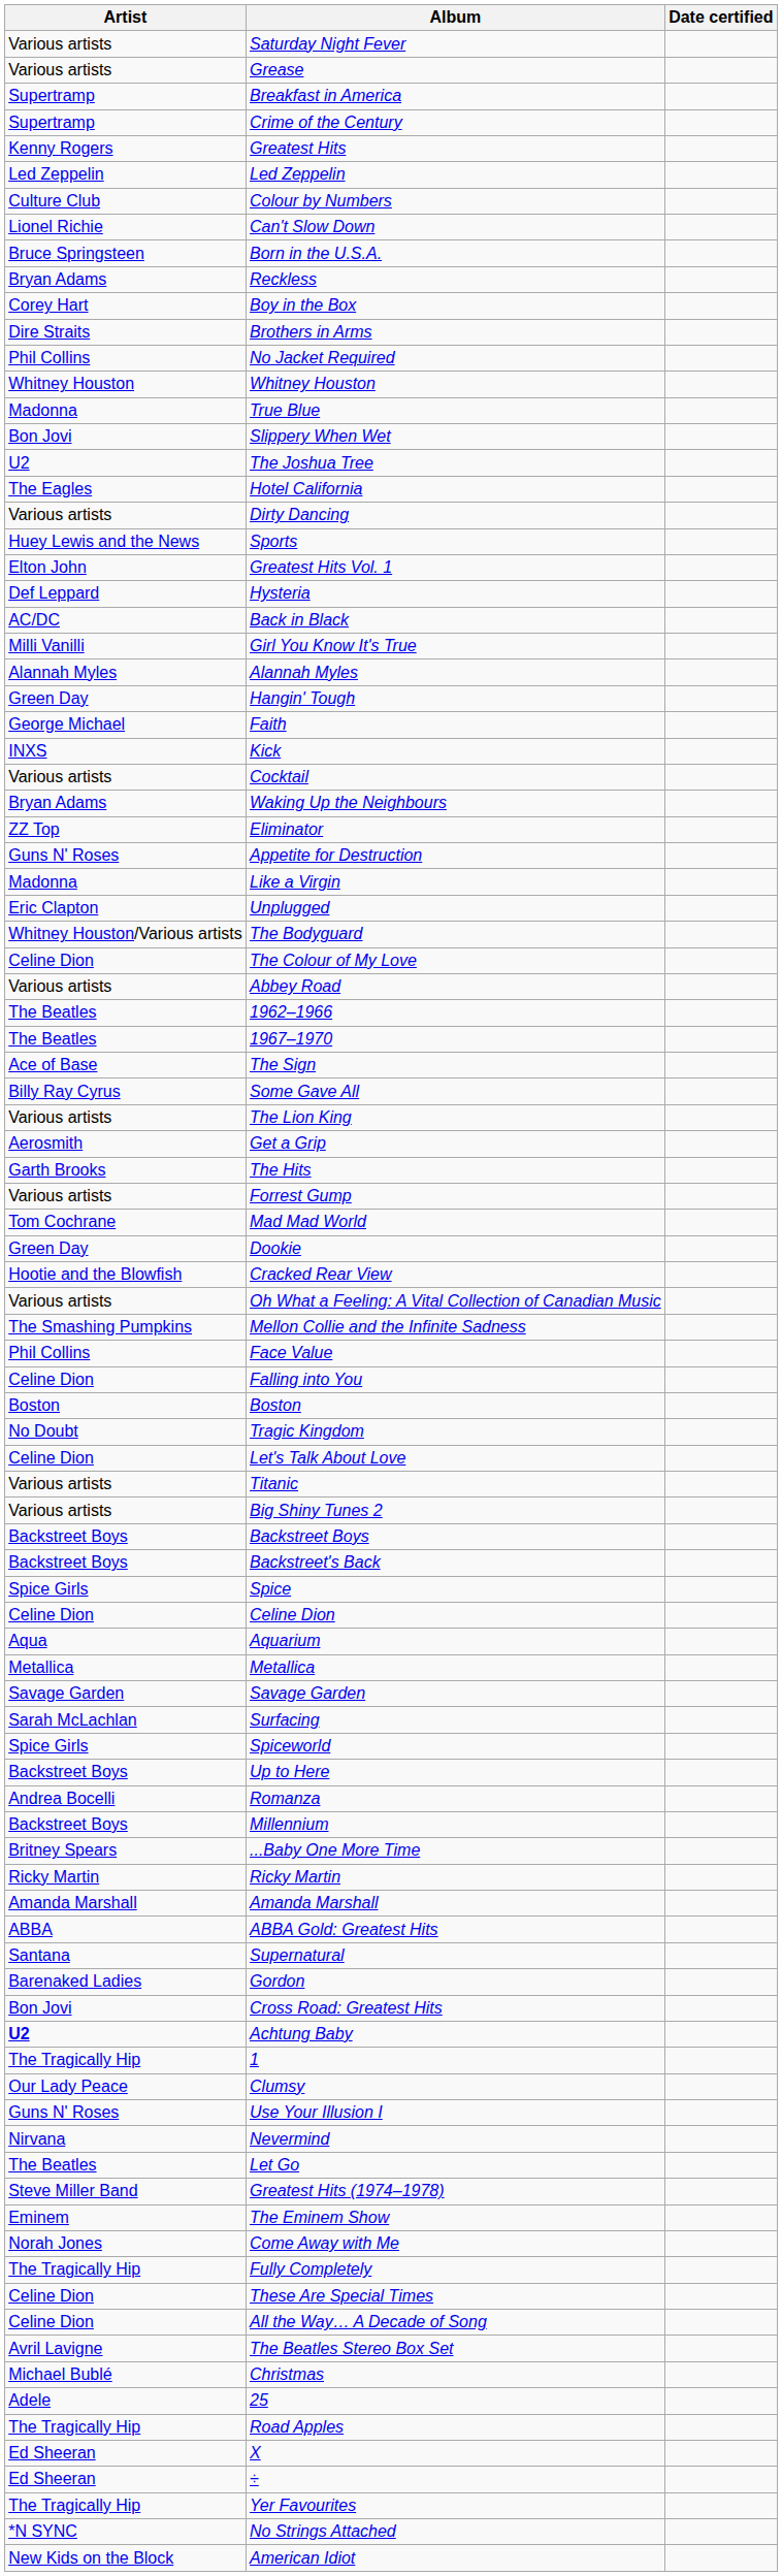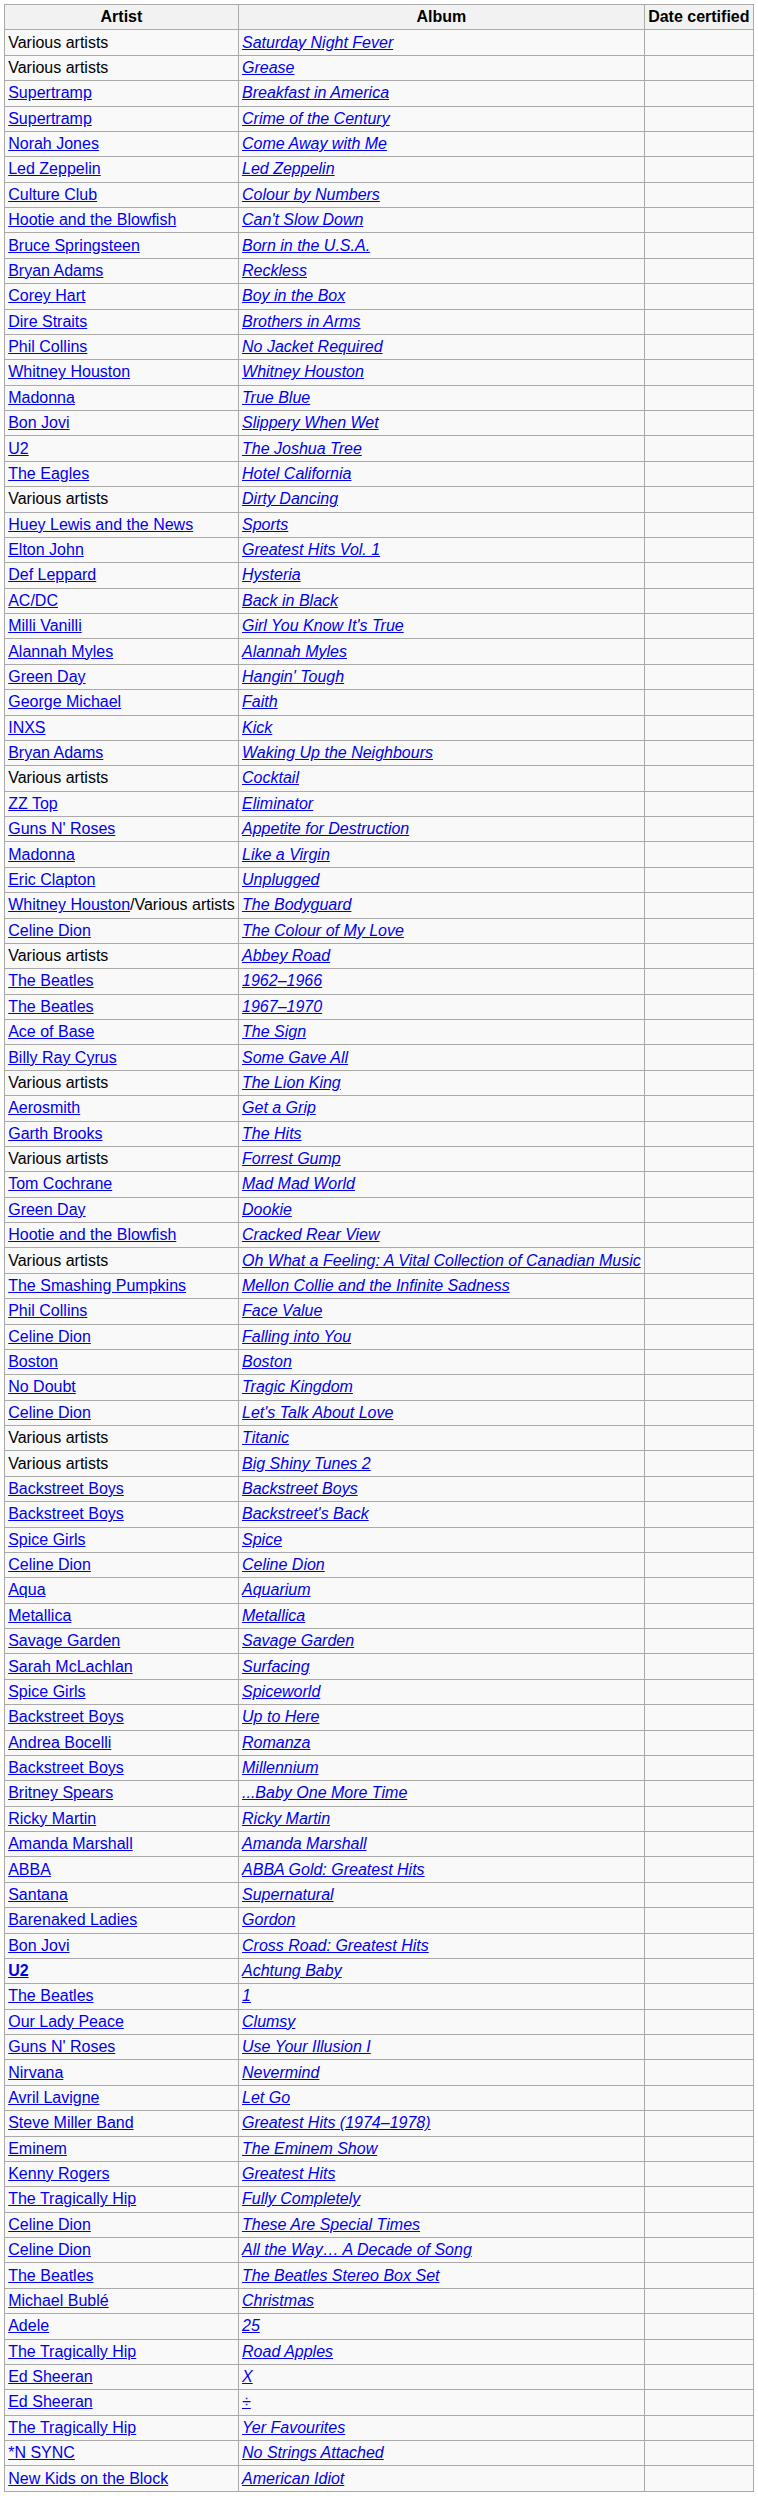 <table class="wikitable sortable">
 <tr>
 <th>Artist</th>
 <th>Album</th>
 <th>Date certified</th>
 </tr>
 <tr>
 <td>Various artists</td>
 <td><em><a href='#'>Saturday Night Fever</a></em></td>
 <td></td>
 </tr>
 <tr>
 <td>Various artists</td>
 <td><em><a href='#'>Grease</a></em></td>
 <td></td>
 </tr>
 <tr>
 <td><a href='#'>Supertramp</a></td>
 <td><em><a href='#'>Breakfast in America</a></em></td>
 <td></td>
 </tr>
 <tr>
 <td><a href='#'>Supertramp</a></td>
 <td><em><a href='#'>Crime of the Century</a></em></td>
 <td></td>
 </tr>
 <tr>
-<td><a href='#'>Kenny Rogers</a></td>
-<td><em><a href='#'>Greatest Hits</a></em></td>
+<td><a href='#'>Norah Jones</a></td>
+<td><em><a href='#'>Come Away with Me</a></em></td>
 <td></td>
 </tr>
 <tr>
 <td><a href='#'>Led Zeppelin</a></td>
 <td><em><a href='#'>Led Zeppelin</a></em></td>
 <td></td>
 </tr>
 <tr>
 <td><a href='#'>Culture Club</a></td>
 <td><em><a href='#'>Colour by Numbers</a></em></td>
 <td></td>
 </tr>
 <tr>
-<td><a href='#'>Lionel Richie</a></td>
+<td><a href='#'>Hootie and the Blowfish</a></td>
 <td><em><a href='#'>Can't Slow Down</a></em></td>
 <td></td>
 </tr>
 <tr>
 <td><a href='#'>Bruce Springsteen</a></td>
 <td><em><a href='#'>Born in the U.S.A.</a></em></td>
 <td></td>
 </tr>
 <tr>
 <td><a href='#'>Bryan Adams</a></td>
 <td><em><a href='#'>Reckless</a></em></td>
 <td></td>
 </tr>
 <tr>
 <td><a href='#'>Corey Hart</a></td>
 <td><em><a href='#'>Boy in the Box</a></em></td>
 <td></td>
 </tr>
 <tr>
 <td><a href='#'>Dire Straits</a></td>
 <td><em><a href='#'>Brothers in Arms</a></em></td>
 <td></td>
 </tr>
 <tr>
 <td><a href='#'>Phil Collins</a></td>
 <td><em><a href='#'>No Jacket Required</a></em></td>
 <td></td>
 </tr>
 <tr>
 <td><a href='#'>Whitney Houston</a></td>
 <td><em><a href='#'>Whitney Houston</a></em></td>
 <td></td>
 </tr>
 <tr>
 <td><a href='#'>Madonna</a></td>
 <td><em><a href='#'>True Blue</a></em></td>
 <td></td>
 </tr>
 <tr>
 <td><a href='#'>Bon Jovi</a></td>
 <td><em><a href='#'>Slippery When Wet</a></em></td>
 <td></td>
 </tr>
 <tr>
 <td><a href='#'>U2</a></td>
 <td><em><a href='#'>The Joshua Tree</a></em></td>
 <td></td>
 </tr>
 <tr>
 <td><a href='#'>The Eagles</a></td>
 <td><em><a href='#'>Hotel California</a></em></td>
 <td></td>
 </tr>
 <tr>
 <td>Various artists</td>
 <td><em><a href='#'>Dirty Dancing</a></em></td>
 <td></td>
 </tr>
 <tr>
 <td><a href='#'>Huey Lewis and the News</a></td>
 <td><em><a href='#'>Sports</a></em></td>
 <td></td>
 </tr>
 <tr>
 <td><a href='#'>Elton John</a></td>
 <td><em><a href='#'>Greatest Hits Vol. 1</a></em></td>
 <td></td>
 </tr>
 <tr>
 <td><a href='#'>Def Leppard</a></td>
 <td><em><a href='#'>Hysteria</a></em></td>
 <td></td>
 </tr>
 <tr>
 <td><a href='#'>AC/DC</a></td>
 <td><em><a href='#'>Back in Black</a></em></td>
 <td></td>
 </tr>
 <tr>
 <td><a href='#'>Milli Vanilli</a></td>
 <td><em><a href='#'>Girl You Know It's True</a></em></td>
 <td></td>
 </tr>
 <tr>
 <td><a href='#'>Alannah Myles</a></td>
 <td><em><a href='#'>Alannah Myles</a></em></td>
 <td></td>
 </tr>
 <tr>
 <td><a href='#'>Green Day</a></td>
 <td><em><a href='#'>Hangin' Tough</a></em></td>
 <td></td>
 </tr>
 <tr>
 <td><a href='#'>George Michael</a></td>
 <td><em><a href='#'>Faith</a></em></td>
 <td></td>
 </tr>
 <tr>
 <td><a href='#'>INXS</a></td>
 <td><em><a href='#'>Kick</a></em></td>
 <td></td>
 </tr>
 <tr>
-<td>Various artists</td>
-<td><em><a href='#'>Cocktail</a></em></td>
+<td><a href='#'>Bryan Adams</a></td>
+<td><em><a href='#'>Waking Up the Neighbours</a></em></td>
 <td></td>
 </tr>
 <tr>
-<td><a href='#'>Bryan Adams</a></td>
-<td><em><a href='#'>Waking Up the Neighbours</a></em></td>
+<td>Various artists</td>
+<td><em><a href='#'>Cocktail</a></em></td>
 <td></td>
 </tr>
 <tr>
 <td><a href='#'>ZZ Top</a></td>
 <td><em><a href='#'>Eliminator</a></em></td>
 <td></td>
 </tr>
 <tr>
 <td><a href='#'>Guns N' Roses</a></td>
 <td><em><a href='#'>Appetite for Destruction</a></em></td>
 <td></td>
 </tr>
 <tr>
 <td><a href='#'>Madonna</a></td>
 <td><em><a href='#'>Like a Virgin</a></em></td>
 <td></td>
 </tr>
 <tr>
 <td><a href='#'>Eric Clapton</a></td>
 <td><em><a href='#'>Unplugged</a></em></td>
 <td></td>
 </tr>
 <tr>
 <td><a href='#'>Whitney Houston</a>/Various artists</td>
 <td><em><a href='#'>The Bodyguard</a></em></td>
 <td></td>
 </tr>
 <tr>
 <td><a href='#'>Celine Dion</a></td>
 <td><em><a href='#'>The Colour of My Love</a></em></td>
 <td></td>
 </tr>
 <tr>
 <td>Various artists</td>
 <td><em><a href='#'>Abbey Road</a></em></td>
 <td></td>
 </tr>
 <tr>
 <td><a href='#'>The Beatles</a></td>
 <td><em><a href='#'>1962–1966</a></em></td>
 <td></td>
 </tr>
 <tr>
 <td><a href='#'>The Beatles</a></td>
 <td><em><a href='#'>1967–1970</a></em></td>
 <td></td>
 </tr>
 <tr>
 <td><a href='#'>Ace of Base</a></td>
 <td><em><a href='#'>The Sign</a></em></td>
 <td></td>
 </tr>
 <tr>
 <td><a href='#'>Billy Ray Cyrus</a></td>
 <td><em><a href='#'>Some Gave All</a></em></td>
 <td></td>
 </tr>
 <tr>
 <td>Various artists</td>
 <td><em><a href='#'>The Lion King</a></em></td>
 <td></td>
 </tr>
 <tr>
 <td><a href='#'>Aerosmith</a></td>
 <td><em><a href='#'>Get a Grip</a></em></td>
 <td></td>
 </tr>
 <tr>
 <td><a href='#'>Garth Brooks</a></td>
 <td><em><a href='#'>The Hits</a></em></td>
 <td></td>
 </tr>
 <tr>
 <td>Various artists</td>
 <td><em><a href='#'>Forrest Gump</a></em></td>
 <td></td>
 </tr>
 <tr>
 <td><a href='#'>Tom Cochrane</a></td>
 <td><em><a href='#'>Mad Mad World</a></em></td>
 <td></td>
 </tr>
 <tr>
 <td><a href='#'>Green Day</a></td>
 <td><em><a href='#'>Dookie</a></em></td>
 <td></td>
 </tr>
 <tr>
 <td><a href='#'>Hootie and the Blowfish</a></td>
 <td><em><a href='#'>Cracked Rear View</a></em></td>
 <td></td>
 </tr>
 <tr>
 <td>Various artists</td>
 <td><em><a href='#'>Oh What a Feeling: A Vital Collection of Canadian Music</a></em></td>
 <td></td>
 </tr>
 <tr>
 <td><a href='#'>The Smashing Pumpkins</a></td>
 <td><em><a href='#'>Mellon Collie and the Infinite Sadness</a></em></td>
 <td></td>
 </tr>
 <tr>
 <td><a href='#'>Phil Collins</a></td>
 <td><em><a href='#'>Face Value</a></em></td>
 <td></td>
 </tr>
 <tr>
 <td><a href='#'>Celine Dion</a></td>
 <td><em><a href='#'>Falling into You</a></em></td>
 <td></td>
 </tr>
 <tr>
 <td><a href='#'>Boston</a></td>
 <td><em><a href='#'>Boston</a></em></td>
 <td></td>
 </tr>
 <tr>
 <td><a href='#'>No Doubt</a></td>
 <td><em><a href='#'>Tragic Kingdom</a></em></td>
 <td></td>
 </tr>
 <tr>
 <td><a href='#'>Celine Dion</a></td>
 <td><em><a href='#'>Let's Talk About Love</a></em></td>
 <td></td>
 </tr>
 <tr>
 <td>Various artists</td>
 <td><em><a href='#'>Titanic</a></em></td>
 <td></td>
 </tr>
 <tr>
 <td>Various artists</td>
 <td><em><a href='#'>Big Shiny Tunes 2</a></em></td>
 <td></td>
 </tr>
 <tr>
 <td><a href='#'>Backstreet Boys</a></td>
 <td><em><a href='#'>Backstreet Boys</a></em></td>
 <td></td>
 </tr>
 <tr>
 <td><a href='#'>Backstreet Boys</a></td>
 <td><em><a href='#'>Backstreet's Back</a></em></td>
 <td></td>
 </tr>
 <tr>
 <td><a href='#'>Spice Girls</a></td>
 <td><em><a href='#'>Spice</a></em></td>
 <td></td>
 </tr>
 <tr>
 <td><a href='#'>Celine Dion</a></td>
 <td><em><a href='#'>Celine Dion</a></em></td>
 <td></td>
 </tr>
 <tr>
 <td><a href='#'>Aqua</a></td>
 <td><em><a href='#'>Aquarium</a></em></td>
 <td></td>
 </tr>
 <tr>
 <td><a href='#'>Metallica</a></td>
 <td><em><a href='#'>Metallica</a></em></td>
 <td></td>
 </tr>
 <tr>
 <td><a href='#'>Savage Garden</a></td>
 <td><em><a href='#'>Savage Garden</a></em></td>
 <td></td>
 </tr>
 <tr>
 <td><a href='#'>Sarah McLachlan</a></td>
 <td><em><a href='#'>Surfacing</a></em></td>
 <td></td>
 </tr>
 <tr>
 <td><a href='#'>Spice Girls</a></td>
 <td><em><a href='#'>Spiceworld</a></em></td>
 <td></td>
 </tr>
 <tr>
 <td><a href='#'>Backstreet Boys</a></td>
 <td><em><a href='#'>Up to Here</a></em></td>
 <td></td>
 </tr>
 <tr>
 <td><a href='#'>Andrea Bocelli</a></td>
 <td><em><a href='#'>Romanza</a></em></td>
 <td></td>
 </tr>
 <tr>
 <td><a href='#'>Backstreet Boys</a></td>
 <td><em><a href='#'>Millennium</a></em></td>
 <td></td>
 </tr>
 <tr>
 <td><a href='#'>Britney Spears</a></td>
 <td><em><a href='#'>...Baby One More Time</a></em></td>
 <td></td>
 </tr>
 <tr>
 <td><a href='#'>Ricky Martin</a></td>
 <td><em><a href='#'>Ricky Martin</a></em></td>
 <td></td>
 </tr>
 <tr>
 <td><a href='#'>Amanda Marshall</a></td>
 <td><em><a href='#'>Amanda Marshall</a></em></td>
 <td></td>
 </tr>
 <tr>
 <td><a href='#'>ABBA</a></td>
 <td><em><a href='#'>ABBA Gold: Greatest Hits</a></em></td>
 <td></td>
 </tr>
 <tr>
 <td><a href='#'>Santana</a></td>
 <td><em><a href='#'>Supernatural</a></em></td>
 <td></td>
 </tr>
 <tr>
 <td><a href='#'>Barenaked Ladies</a></td>
 <td><em><a href='#'>Gordon</a></em></td>
 <td></td>
 </tr>
 <tr>
 <td><a href='#'>Bon Jovi</a></td>
 <td><em><a href='#'>Cross Road: Greatest Hits</a></em></td>
 <td></td>
 </tr>
 <tr>
 <td><strong><a href='#'>U2</a></strong></td>
 <td><em><a href='#'>Achtung Baby</a></em></td>
 <td></td>
 </tr>
 <tr>
-<td><a href='#'>The Tragically Hip</a></td>
+<td><a href='#'>The Beatles</a></td>
 <td><em><a href='#'>1</a></em></td>
 <td></td>
 </tr>
 <tr>
 <td><a href='#'>Our Lady Peace</a></td>
 <td><em><a href='#'>Clumsy</a></em></td>
 <td></td>
 </tr>
 <tr>
 <td><a href='#'>Guns N' Roses</a></td>
 <td><em><a href='#'>Use Your Illusion I</a></em></td>
 <td></td>
 </tr>
 <tr>
 <td><a href='#'>Nirvana</a></td>
 <td><em><a href='#'>Nevermind</a></em></td>
 <td></td>
 </tr>
 <tr>
-<td><a href='#'>The Beatles</a></td>
+<td><a href='#'>Avril Lavigne</a></td>
 <td><em><a href='#'>Let Go</a></em></td>
 <td></td>
 </tr>
 <tr>
 <td><a href='#'>Steve Miller Band</a></td>
 <td><em><a href='#'>Greatest Hits (1974–1978)</a></em></td>
 <td></td>
 </tr>
 <tr>
 <td><a href='#'>Eminem</a></td>
 <td><em><a href='#'>The Eminem Show</a></em></td>
 <td></td>
 </tr>
 <tr>
-<td><a href='#'>Norah Jones</a></td>
-<td><em><a href='#'>Come Away with Me</a></em></td>
+<td><a href='#'>Kenny Rogers</a></td>
+<td><em><a href='#'>Greatest Hits</a></em></td>
 <td></td>
 </tr>
 <tr>
 <td><a href='#'>The Tragically Hip</a></td>
 <td><em><a href='#'>Fully Completely</a></em></td>
 <td></td>
 </tr>
 <tr>
 <td><a href='#'>Celine Dion</a></td>
 <td><em><a href='#'>These Are Special Times</a></em></td>
 <td></td>
 </tr>
 <tr>
 <td><a href='#'>Celine Dion</a></td>
 <td><em><a href='#'>All the Way… A Decade of Song</a></em></td>
 <td></td>
 </tr>
 <tr>
-<td><a href='#'>Avril Lavigne</a></td>
+<td><a href='#'>The Beatles</a></td>
 <td><em><a href='#'>The Beatles Stereo Box Set</a></em></td>
 <td></td>
 </tr>
 <tr>
 <td><a href='#'>Michael Bublé</a></td>
 <td><em><a href='#'>Christmas</a></em></td>
 <td></td>
 </tr>
 <tr>
 <td><a href='#'>Adele</a></td>
 <td><em><a href='#'>25</a></em></td>
 <td></td>
 </tr>
 <tr>
 <td><a href='#'>The Tragically Hip</a></td>
 <td><em><a href='#'>Road Apples</a></em></td>
 <td></td>
 </tr>
 <tr>
 <td><a href='#'>Ed Sheeran</a></td>
 <td><em><a href='#'>X</a></em></td>
 <td></td>
 </tr>
 <tr>
 <td><a href='#'>Ed Sheeran</a></td>
 <td><em><a href='#'>÷</a></em></td>
 <td></td>
 </tr>
 <tr>
 <td><a href='#'>The Tragically Hip</a></td>
 <td><em><a href='#'>Yer Favourites</a></em></td>
 <td></td>
 </tr>
 <tr>
 <td><a href='#'>*N SYNC</a></td>
 <td><em><a href='#'>No Strings Attached</a></em></td>
 <td></td>
 </tr>
 <tr>
 <td><a href='#'>New Kids on the Block</a></td>
 <td><em><a href='#'>American Idiot</a></em></td>
 <td></td>
 </tr>
 </table>
